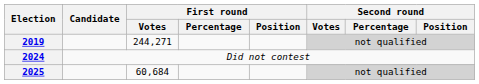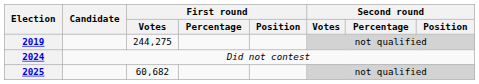 <table class=wikitable width=75%>
 <tr>
 <th rowspan=2>Election</th>
 <th rowspan=2>Candidate</th>
 <th colspan=3>First round</th>
 <th colspan=3>Second round</th>
 </tr>
 <tr>
 <th>Votes</th>
 <th>Percentage</th>
 <th>Position</th>
 <th>Votes</th>
 <th>Percentage</th>
 <th>Position</th>
 </tr>
 <tr align=center>
 <th><a href='#'>2019</a></th>
 <td></td>
-<td>244,271</td>
+<td>244,275</td>
 <td></td>
 <td></td>
 <td bgcolor=lightgrey colspan=3>not qualified</td>
 </tr>
 <tr align=center>
 <th><a href='#'>2024</a></th>
 <td colspan="7"><em>Did not contest</em></td>
 </tr>
 <tr align=center>
 <th><a href='#'>2025</a></th>
 <td></td>
-<td>60,684</td>
+<td>60,682</td>
 <td></td>
 <td></td>
 <td bgcolor=lightgrey colspan=3>not qualified</td>
 </tr>
 </table>
